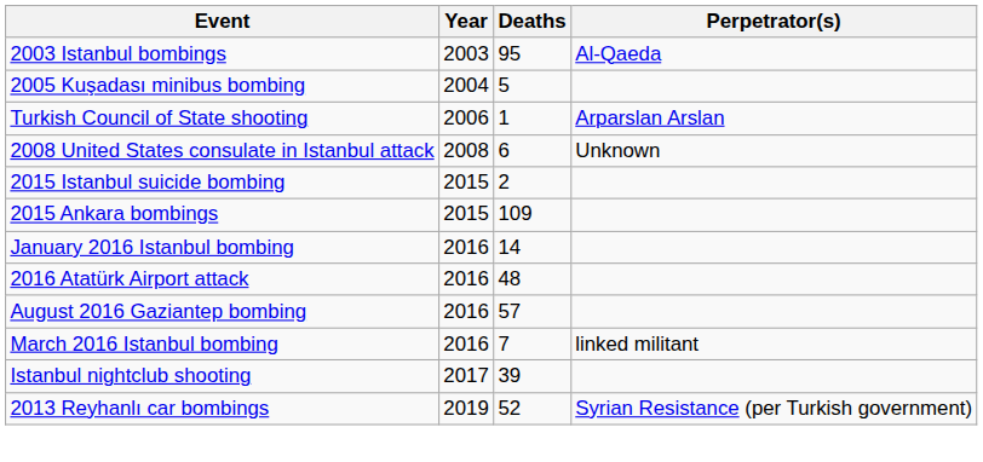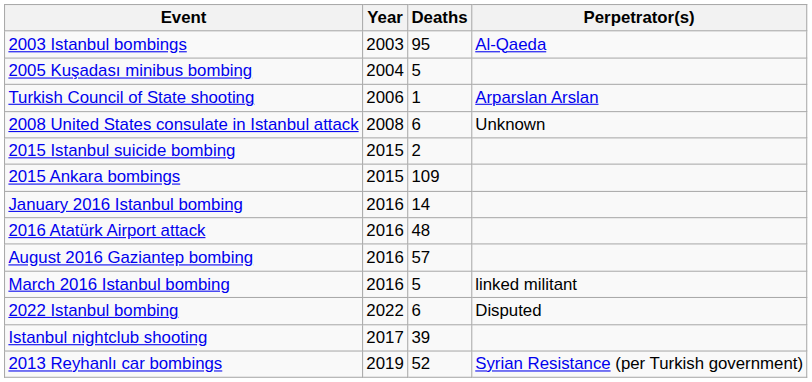 <table class="wikitable sortable collapsible collapsed">
 <tr>
 <th scope="col">Event</th>
 <th scope="col">Year</th>
 <th scope="col">Deaths</th>
 <th scope="col">Perpetrator(s)</th>
 </tr>
 <tr>
 <td><a href='#'>2003 Istanbul bombings</a></td>
 <td>2003</td>
 <td>95</td>
 <td> <a href='#'>Al-Qaeda</a></td>
 </tr>
 <tr>
 <td><a href='#'>2005 Kuşadası minibus bombing</a></td>
 <td>2004</td>
 <td>5</td>
 <td></td>
 </tr>
 <tr>
 <td><a href='#'>Turkish Council of State shooting</a></td>
 <td>2006</td>
 <td>1</td>
 <td><a href='#'>Arparslan Arslan</a></td>
 </tr>
 <tr>
 <td><a href='#'>2008 United States consulate in Istanbul attack</a></td>
 <td>2008</td>
 <td>6</td>
 <td>Unknown</td>
 </tr>
 <tr>
 <td><a href='#'>2015 Istanbul suicide bombing</a></td>
 <td>2015</td>
 <td>2</td>
 <td></td>
 </tr>
 <tr>
 <td><a href='#'>2015 Ankara bombings</a></td>
 <td>2015</td>
 <td>109</td>
 <td></td>
 </tr>
 <tr>
 <td><a href='#'>January 2016 Istanbul bombing</a></td>
 <td>2016</td>
 <td>14</td>
 <td></td>
 </tr>
 <tr>
 <td><a href='#'>2016 Atatürk Airport attack</a></td>
 <td>2016</td>
 <td>48</td>
 <td></td>
 </tr>
 <tr>
 <td><a href='#'>August 2016 Gaziantep bombing</a></td>
 <td>2016</td>
 <td>57</td>
 <td></td>
 </tr>
 <tr>
 <td><a href='#'>March 2016 Istanbul bombing</a></td>
 <td>2016</td>
-<td>7</td>
+<td>5</td>
 <td> linked militant</td>
+</tr>
+<tr>
+<td><a href='#'>2022 Istanbul bombing</a></td>
+<td>2022</td>
+<td>6</td>
+<td>Disputed</td>
 </tr>
 <tr>
 <td><a href='#'>Istanbul nightclub shooting</a></td>
 <td>2017</td>
 <td>39</td>
 <td></td>
 </tr>
 <tr>
 <td><a href='#'>2013 Reyhanlı car bombings</a></td>
 <td>2019</td>
 <td>52</td>
 <td> <a href='#'>Syrian Resistance</a> (per Turkish government)</td>
 </tr>
 </table>
